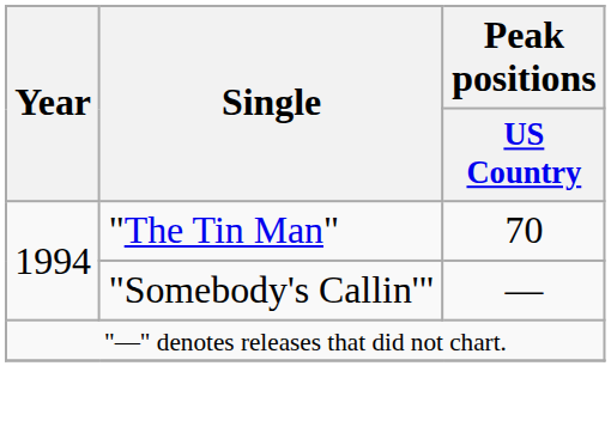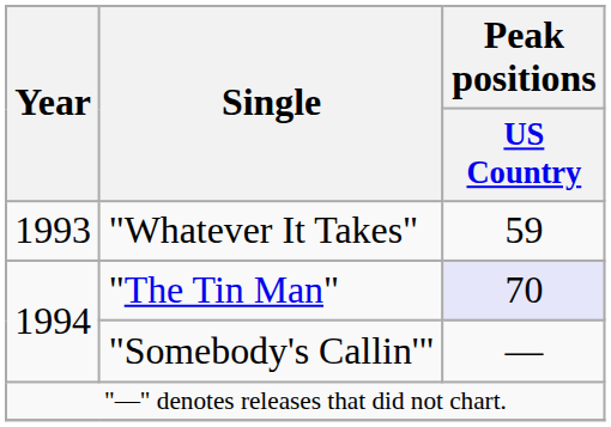 <table class="wikitable" style="text-align:center;">
 <tr>
 <th rowspan="2">Year</th>
 <th rowspan="2">Single</th>
 <th colspan="1">Peak positions</th>
 </tr>
 <tr style="font-size:smaller;">
 <th width="60"><a href='#'>US Country</a></th>
 </tr>
 <tr>
+<td>1993</td>
+<td align="left">"Whatever It Takes"</td>
+<td>59</td>
+</tr>
+<tr>
 <td rowspan="2">1994</td>
 <td align="left">"<a href='#'>The Tin Man</a>"</td>
-<td>70</td>
+<td style="background: lavender;">70</td>
 </tr>
 <tr>
 <td align="left">"Somebody's Callin'"</td>
 <td>—</td>
 </tr>
 <tr>
 <td colspan="3" style="font-size:8pt">"—" denotes releases that did not chart.</td>
 </tr>
 <tr>
 </tr>
 </table>
